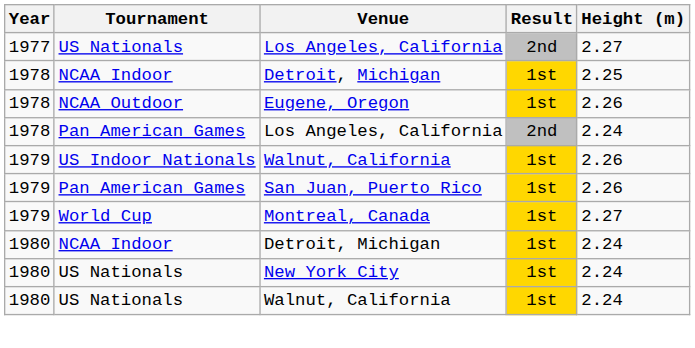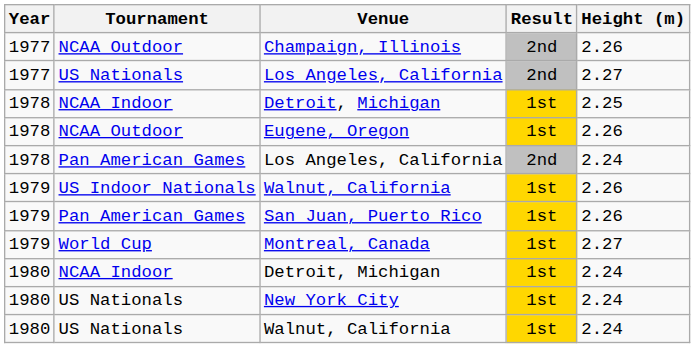 <table class="wikitable sortable">
 <tr>
 <th>Year</th>
 <th>Tournament</th>
 <th>Venue</th>
 <th>Result</th>
 <th>Height (m)</th>
+</tr>
+<tr>
+<td>1977</td>
+<td><a href='#'>NCAA Outdoor</a></td>
+<td><a href='#'>Champaign, Illinois</a></td>
+<td bgcolor="silver" align="center">2nd</td>
+<td>2.26</td>
 </tr>
 <tr>
 <td>1977</td>
 <td><a href='#'>US Nationals</a></td>
 <td><a href='#'>Los Angeles, California</a></td>
 <td bgcolor="silver" align="center">2nd</td>
 <td>2.27</td>
 </tr>
 <tr>
 <td>1978</td>
 <td><a href='#'>NCAA Indoor</a></td>
 <td><a href='#'>Detroit</a>, <a href='#'>Michigan</a></td>
 <td bgcolor="gold" align="center">1st</td>
 <td>2.25</td>
 </tr>
 <tr>
 <td>1978</td>
 <td><a href='#'>NCAA Outdoor</a></td>
 <td><a href='#'>Eugene, Oregon</a></td>
 <td bgcolor="gold" align="center">1st</td>
 <td>2.26</td>
 </tr>
 <tr>
 <td>1978</td>
 <td><a href='#'>Pan American Games</a></td>
 <td>Los Angeles, California</td>
 <td bgcolor="silver" align="center">2nd</td>
 <td>2.24</td>
 </tr>
 <tr>
 <td>1979</td>
 <td><a href='#'>US Indoor Nationals</a></td>
 <td><a href='#'>Walnut, California</a></td>
 <td bgcolor="gold" align="center">1st</td>
 <td>2.26</td>
 </tr>
 <tr>
 <td>1979</td>
 <td><a href='#'>Pan American Games</a></td>
 <td><a href='#'>San Juan, Puerto Rico</a></td>
 <td bgcolor="gold" align="center">1st</td>
 <td>2.26</td>
 </tr>
 <tr>
 <td>1979</td>
 <td><a href='#'>World Cup</a></td>
 <td><a href='#'>Montreal, Canada</a></td>
 <td bgcolor="gold" align="center">1st</td>
 <td>2.27</td>
 </tr>
 <tr>
 <td>1980</td>
 <td><a href='#'>NCAA Indoor</a></td>
 <td>Detroit, Michigan</td>
 <td bgcolor="gold" align="center">1st</td>
 <td>2.24</td>
 </tr>
 <tr>
 <td>1980</td>
 <td>US Nationals</td>
 <td><a href='#'>New York City</a></td>
 <td bgcolor="gold" align="center">1st</td>
 <td>2.24</td>
 </tr>
 <tr>
 <td>1980</td>
 <td>US Nationals</td>
 <td>Walnut, California</td>
 <td bgcolor="gold" align="center">1st</td>
 <td>2.24</td>
 </tr>
 </table>
